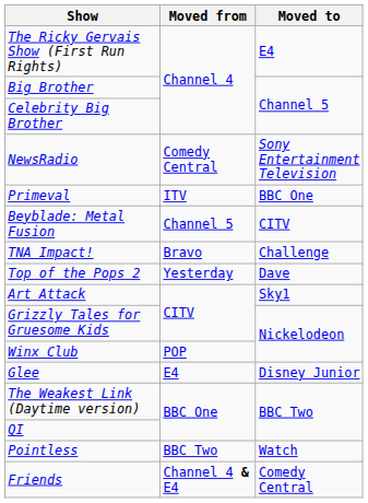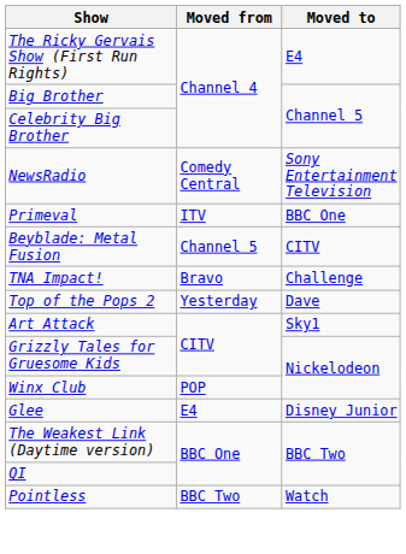 <table class="wikitable">
 <tr>
 <th width=150>Show</th>
 <th width=90>Moved from</th>
 <th width=90>Moved to</th>
 </tr>
 <tr>
 <td><em><a href='#'>The Ricky Gervais Show</a> (First Run Rights)</em></td>
 <td rowspan=3><a href='#'>Channel 4</a></td>
 <td><a href='#'>E4</a></td>
 </tr>
 <tr>
 <td><em><a href='#'>Big Brother</a></em></td>
 <td rowspan=2><a href='#'>Channel 5</a></td>
 </tr>
 <tr>
 <td><em><a href='#'>Celebrity Big Brother</a></em></td>
 </tr>
 <tr>
 <td><em><a href='#'>NewsRadio</a></em></td>
 <td><a href='#'>Comedy Central</a></td>
 <td><em><a href='#'>Sony Entertainment Television</a></em></td>
 </tr>
 <tr>
 <td><em><a href='#'>Primeval</a></em></td>
 <td><a href='#'>ITV</a></td>
 <td><a href='#'>BBC One</a></td>
 </tr>
 <tr>
 <td><em><a href='#'>Beyblade: Metal Fusion</a></em></td>
 <td><a href='#'>Channel 5</a></td>
 <td><a href='#'>CITV</a></td>
 </tr>
 <tr>
 <td><em><a href='#'>TNA Impact!</a></em></td>
 <td><a href='#'>Bravo</a></td>
 <td><a href='#'>Challenge</a></td>
 </tr>
 <tr>
 <td><em><a href='#'>Top of the Pops 2</a></em></td>
 <td><a href='#'>Yesterday</a></td>
 <td><a href='#'>Dave</a></td>
 </tr>
 <tr>
 <td><em><a href='#'>Art Attack</a></em></td>
 <td rowspan="2"><a href='#'>CITV</a></td>
 <td><a href='#'>Sky1</a></td>
 </tr>
 <tr>
 <td><em><a href='#'>Grizzly Tales for Gruesome Kids</a></em></td>
 <td rowspan="2"><a href='#'>Nickelodeon</a></td>
 </tr>
 <tr>
 <td><em><a href='#'>Winx Club</a></em></td>
 <td><a href='#'>POP</a></td>
 </tr>
 <tr>
 <td><em><a href='#'>Glee</a></em></td>
 <td><a href='#'>E4</a></td>
 <td><a href='#'>Disney Junior</a></td>
 </tr>
 <tr>
 <td><em><a href='#'>The Weakest Link</a> (Daytime version)</em></td>
 <td rowspan="2"><a href='#'>BBC One</a></td>
 <td rowspan="2"><a href='#'>BBC Two</a></td>
 </tr>
 <tr>
 <td><em><a href='#'>QI</a></em></td>
 </tr>
 <tr>
 <td><em><a href='#'>Pointless</a></em></td>
 <td><a href='#'>BBC Two</a></td>
 <td><a href='#'>Watch</a></td>
 </tr>
-<tr>
-<td><em><a href='#'>Friends</a></em></td>
-<td><a href='#'>Channel 4</a> <strong>&</strong> <a href='#'>E4</a></td>
-<td><a href='#'>Comedy Central</a></td>
-</tr>
 </table>
